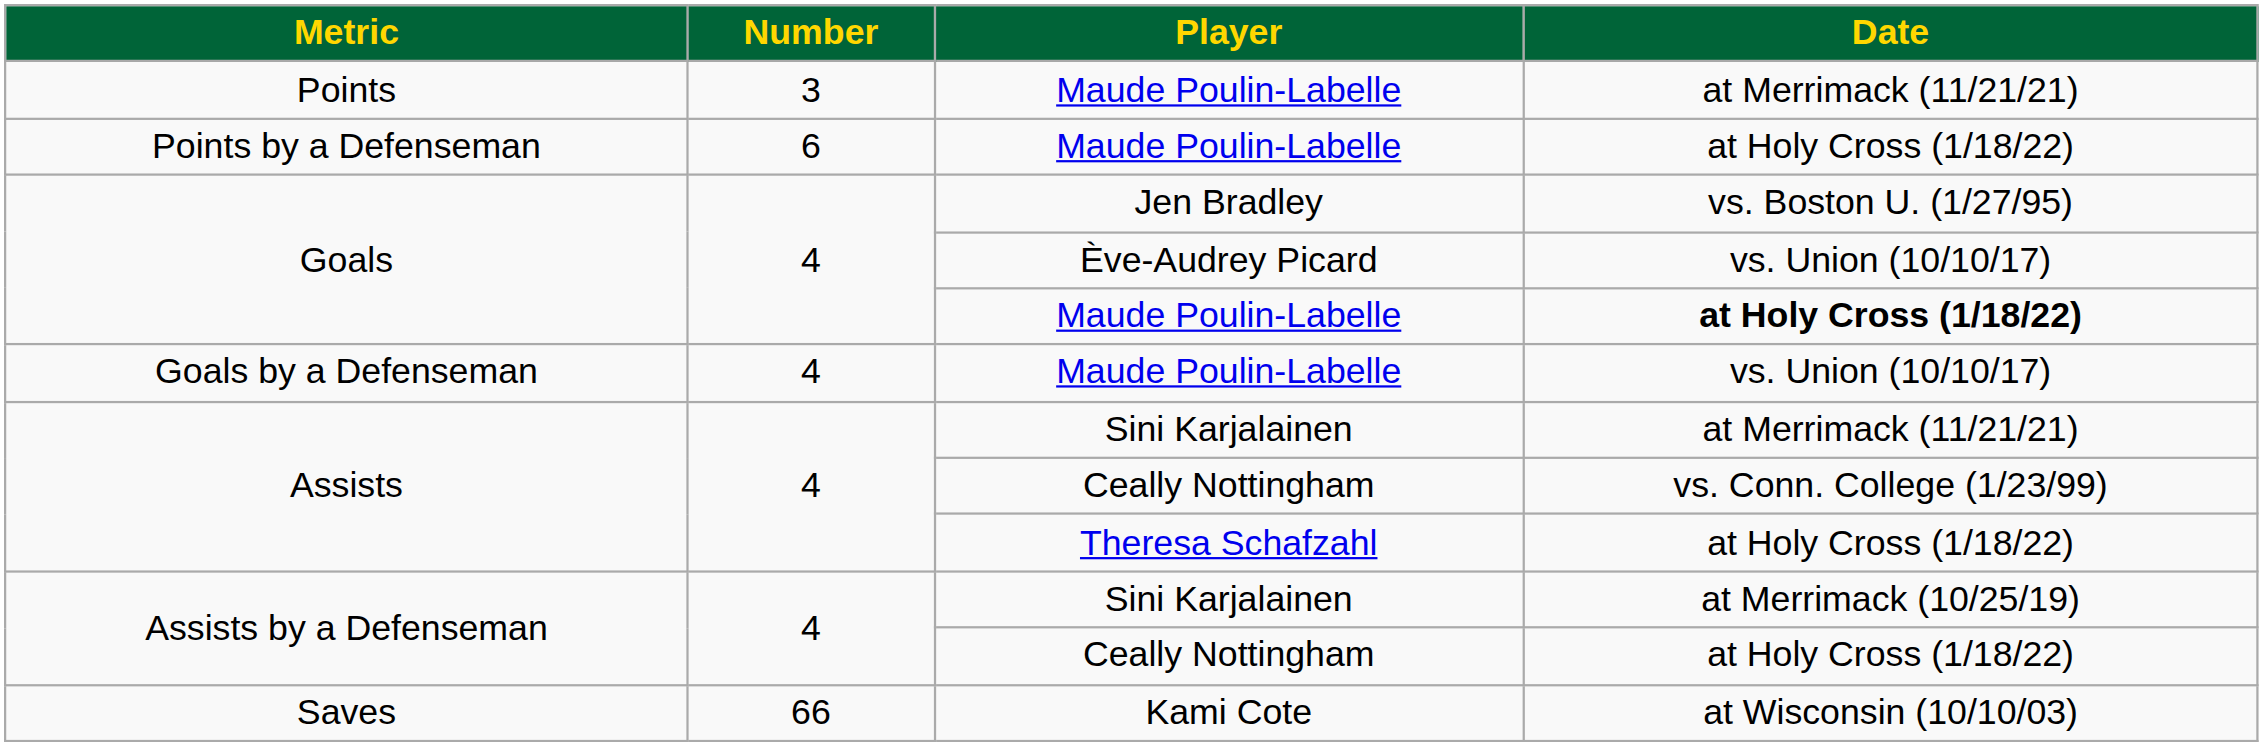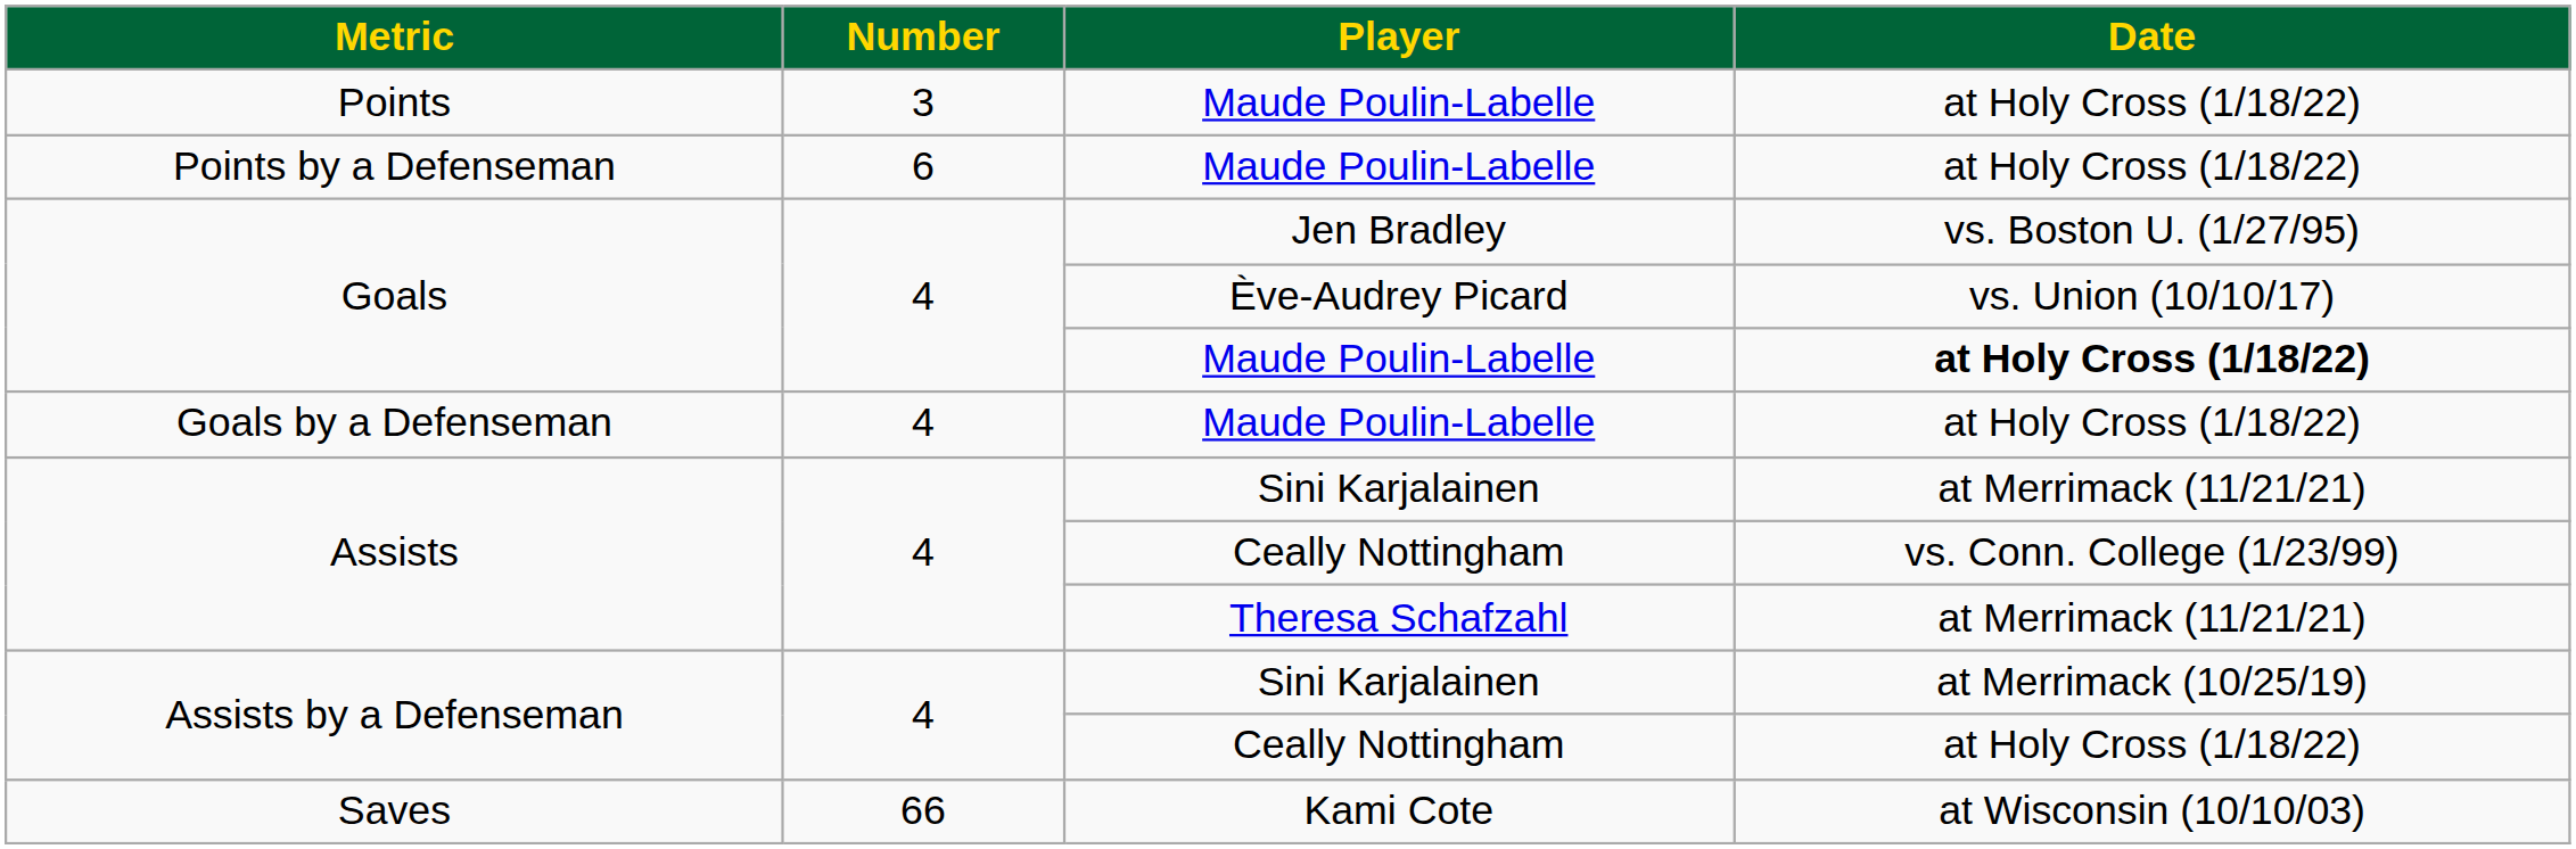 <table class="wikitable" style="width:80%;">
 <tr style="text-align:center; background:#006438; color:gold;">
 <td><strong>Metric</strong></td>
 <td><strong>Number</strong></td>
 <td><strong>Player</strong></td>
 <td><strong>Date</strong></td>
 </tr>
 <tr style="text-align:center;" bgcolor="">
 <td>Points</td>
 <td>3</td>
 <td><a href='#'>Maude Poulin-Labelle</a></td>
-<td>at Merrimack (11/21/21)</td>
+<td>at Holy Cross (1/18/22)</td>
 </tr>
 <tr style="text-align:center;" bgcolor="">
 <td>Points by a Defenseman</td>
 <td>6</td>
 <td><a href='#'>Maude Poulin-Labelle</a></td>
 <td>at Holy Cross (1/18/22)</td>
 </tr>
 <tr style="text-align:center;" bgcolor="">
 <td rowspan="3">Goals</td>
 <td rowspan="3">4</td>
 <td>Jen Bradley</td>
 <td>vs. Boston U. (1/27/95)</td>
 </tr>
 <tr style="text-align:center;" bgcolor="">
 <td>Ève-Audrey Picard</td>
 <td>vs. Union (10/10/17)</td>
 </tr>
 <tr style="text-align:center;" bgcolor="">
 <td><a href='#'>Maude Poulin-Labelle</a></td>
 <td><strong>at Holy Cross (1/18/22)</strong></td>
 </tr>
 <tr style="text-align:center;" bgcolor="">
 <td>Goals by a Defenseman</td>
 <td>4</td>
 <td><a href='#'>Maude Poulin-Labelle</a></td>
-<td>vs. Union (10/10/17)</td>
+<td>at Holy Cross (1/18/22)</td>
 </tr>
 <tr style="text-align:center;" bgcolor="">
 <td rowspan="3">Assists</td>
 <td rowspan="3">4</td>
 <td>Sini Karjalainen</td>
 <td>at Merrimack (11/21/21)</td>
 </tr>
 <tr style="text-align:center;" bgcolor="">
 <td>Ceally Nottingham</td>
 <td>vs. Conn. College (1/23/99)</td>
 </tr>
 <tr style="text-align:center;" bgcolor="">
 <td><a href='#'>Theresa Schafzahl</a></td>
-<td>at Holy Cross (1/18/22)</td>
+<td>at Merrimack (11/21/21)</td>
 </tr>
 <tr style="text-align:center;" bgcolor="">
 <td rowspan="2">Assists by a Defenseman</td>
 <td rowspan="2">4</td>
 <td>Sini Karjalainen</td>
 <td>at Merrimack (10/25/19)</td>
 </tr>
 <tr style="text-align:center;" bgcolor="">
 <td>Ceally Nottingham</td>
 <td>at Holy Cross (1/18/22)</td>
 </tr>
 <tr style="text-align:center;" bgcolor="">
 <td>Saves</td>
 <td>66</td>
 <td>Kami Cote</td>
 <td>at Wisconsin (10/10/03)</td>
 </tr>
 </table>
